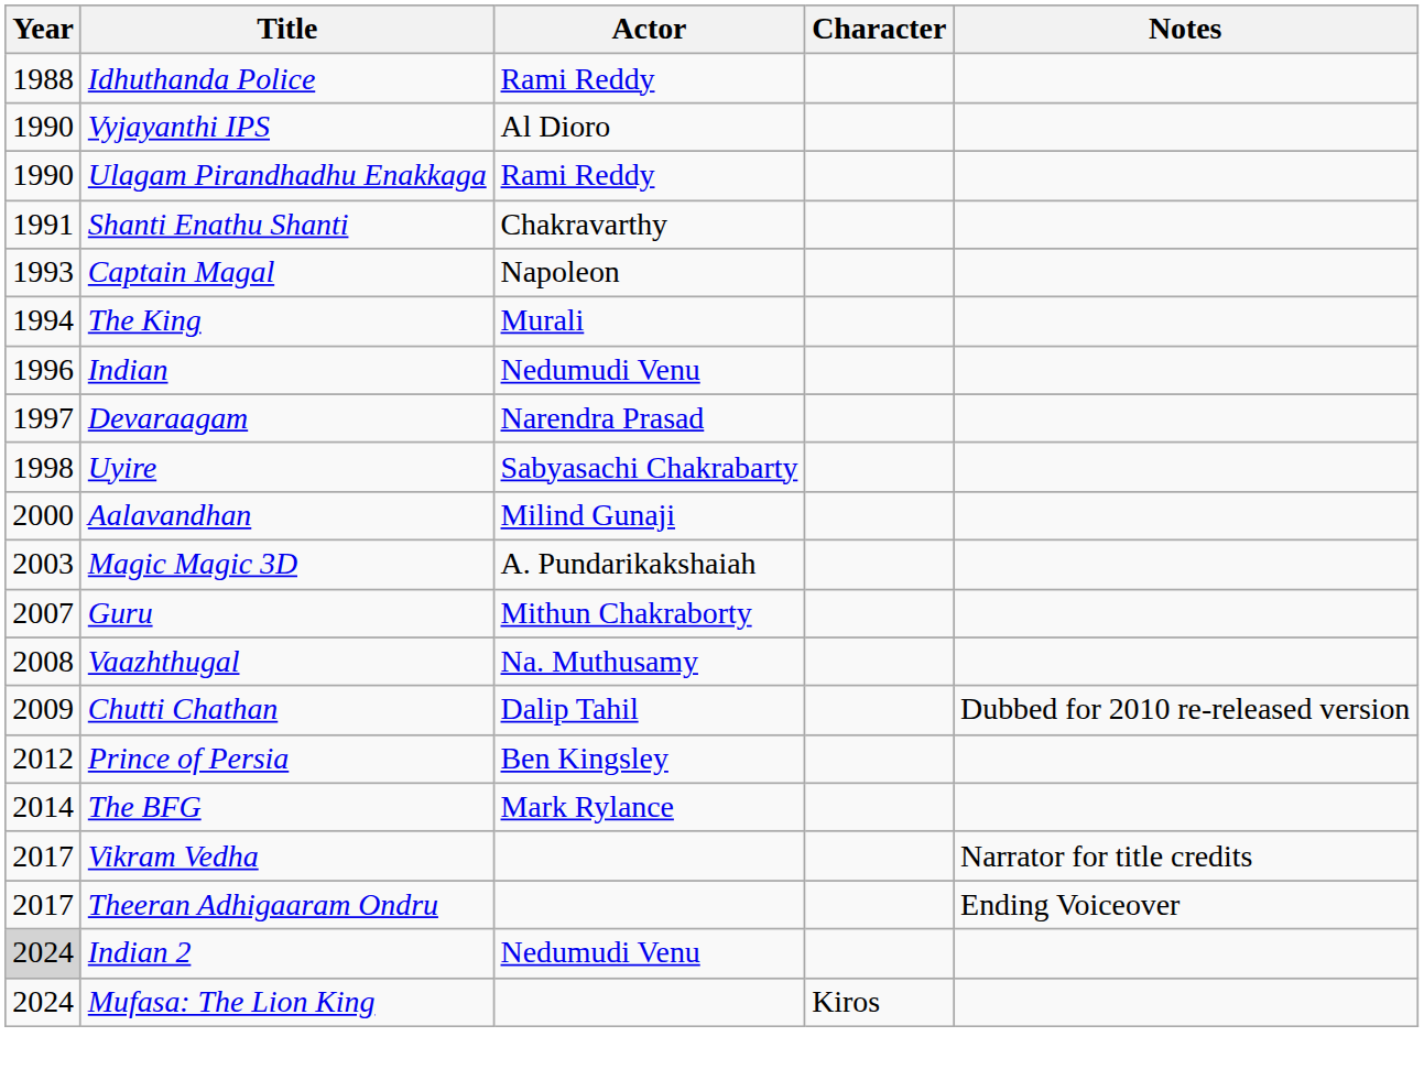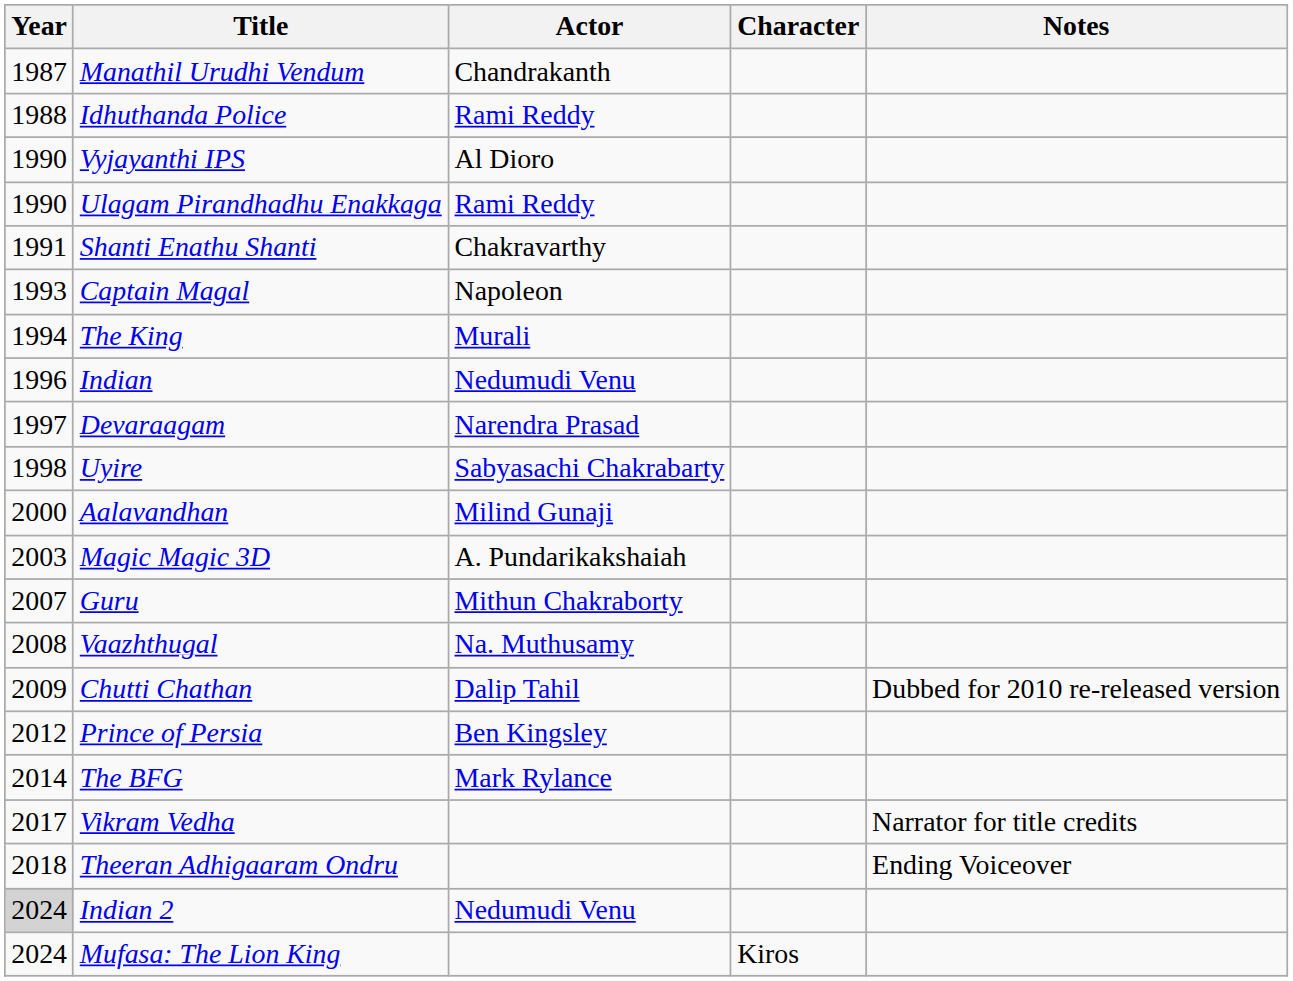 <table class="wikitable">
 <tr>
 <th>Year</th>
 <th>Title</th>
 <th>Actor</th>
 <th>Character</th>
 <th>Notes</th>
+</tr>
+<tr>
+<td>1987</td>
+<td><em><a href='#'>Manathil Urudhi Vendum</a></em></td>
+<td>Chandrakanth</td>
+<td></td>
+<td></td>
 </tr>
 <tr>
 <td>1988</td>
 <td><em><a href='#'>Idhuthanda Police</a></em></td>
 <td><a href='#'>Rami Reddy</a></td>
 <td></td>
 <td></td>
 </tr>
 <tr>
 <td>1990</td>
 <td><em><a href='#'>Vyjayanthi IPS</a></em></td>
 <td>Al Dioro</td>
 <td></td>
 <td></td>
 </tr>
 <tr>
 <td>1990</td>
 <td><em><a href='#'>Ulagam Pirandhadhu Enakkaga</a></em></td>
 <td><a href='#'>Rami Reddy</a></td>
 <td></td>
 <td></td>
 </tr>
 <tr>
 <td>1991</td>
 <td><em><a href='#'>Shanti Enathu Shanti</a></em></td>
 <td>Chakravarthy</td>
 <td></td>
 <td></td>
 </tr>
 <tr>
 <td>1993</td>
 <td><em><a href='#'>Captain Magal</a></em></td>
 <td>Napoleon</td>
 <td></td>
 <td></td>
 </tr>
 <tr>
 <td>1994</td>
 <td><em><a href='#'>The King</a></em></td>
 <td><a href='#'>Murali</a></td>
 <td></td>
 <td></td>
 </tr>
 <tr>
 <td>1996</td>
 <td><em><a href='#'>Indian</a></em></td>
 <td><a href='#'>Nedumudi Venu</a></td>
 <td></td>
 <td></td>
 </tr>
 <tr>
 <td>1997</td>
 <td><em><a href='#'>Devaraagam</a></em></td>
 <td><a href='#'>Narendra Prasad</a></td>
 <td></td>
 <td></td>
 </tr>
 <tr>
 <td>1998</td>
 <td><em><a href='#'>Uyire</a></em></td>
 <td><a href='#'>Sabyasachi Chakrabarty</a></td>
 <td></td>
 <td></td>
 </tr>
 <tr>
 <td>2000</td>
 <td><em><a href='#'>Aalavandhan</a></em></td>
 <td><a href='#'>Milind Gunaji</a></td>
 <td></td>
 <td></td>
 </tr>
 <tr>
 <td>2003</td>
 <td><em><a href='#'>Magic Magic 3D</a></em></td>
 <td>A. Pundarikakshaiah</td>
 <td></td>
 <td></td>
 </tr>
 <tr>
 <td>2007</td>
 <td><em><a href='#'>Guru</a></em></td>
 <td><a href='#'>Mithun Chakraborty</a></td>
 <td></td>
 <td></td>
 </tr>
 <tr>
 <td>2008</td>
 <td><em><a href='#'>Vaazhthugal</a></em></td>
 <td><a href='#'>Na. Muthusamy</a></td>
 <td></td>
 <td></td>
 </tr>
 <tr>
 <td>2009</td>
 <td><em><a href='#'>Chutti Chathan</a></em></td>
 <td><a href='#'>Dalip Tahil</a></td>
 <td></td>
 <td>Dubbed for 2010 re-released version</td>
 </tr>
 <tr>
 <td>2012</td>
 <td><em><a href='#'>Prince of Persia</a></em></td>
 <td><a href='#'>Ben Kingsley</a></td>
 <td></td>
 <td></td>
 </tr>
 <tr>
 <td>2014</td>
 <td><em><a href='#'>The BFG</a></em></td>
 <td><a href='#'>Mark Rylance</a></td>
 <td></td>
 </tr>
 <tr>
 <td>2017</td>
 <td><em><a href='#'>Vikram Vedha</a></em></td>
 <td></td>
 <td></td>
 <td>Narrator for title credits</td>
 </tr>
 <tr>
-<td>2017</td>
+<td>2018</td>
 <td><em><a href='#'>Theeran Adhigaaram Ondru</a></em></td>
 <td></td>
 <td></td>
 <td>Ending Voiceover</td>
 </tr>
 <tr>
 <td style="background: lightgrey;">2024</td>
 <td><em><a href='#'>Indian 2</a></em></td>
 <td><a href='#'>Nedumudi Venu</a></td>
 <td></td>
 <td></td>
 </tr>
 <tr>
 <td>2024</td>
 <td><em><a href='#'>Mufasa: The Lion King</a></em></td>
 <td></td>
 <td>Kiros</td>
 <td></td>
 </tr>
 </table>
